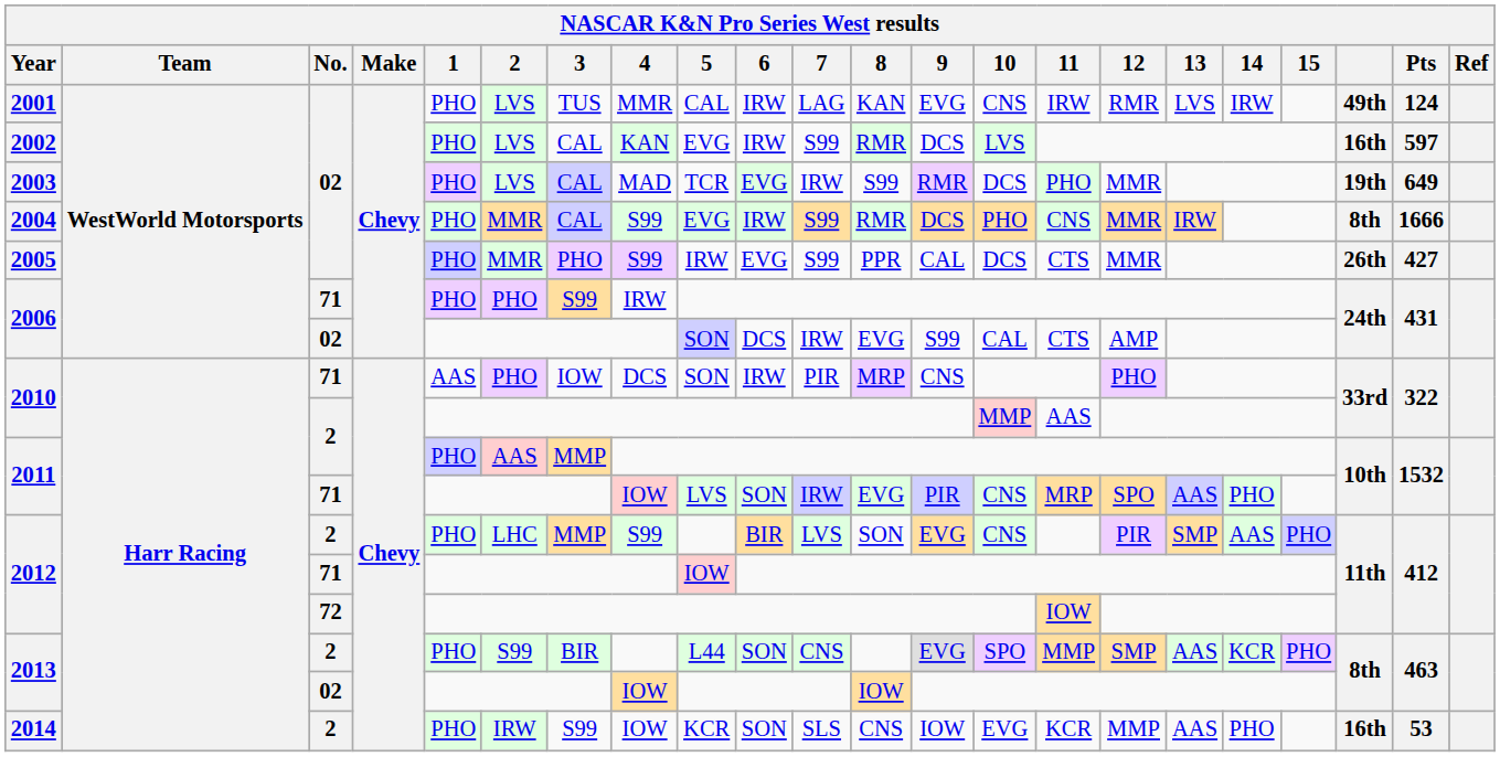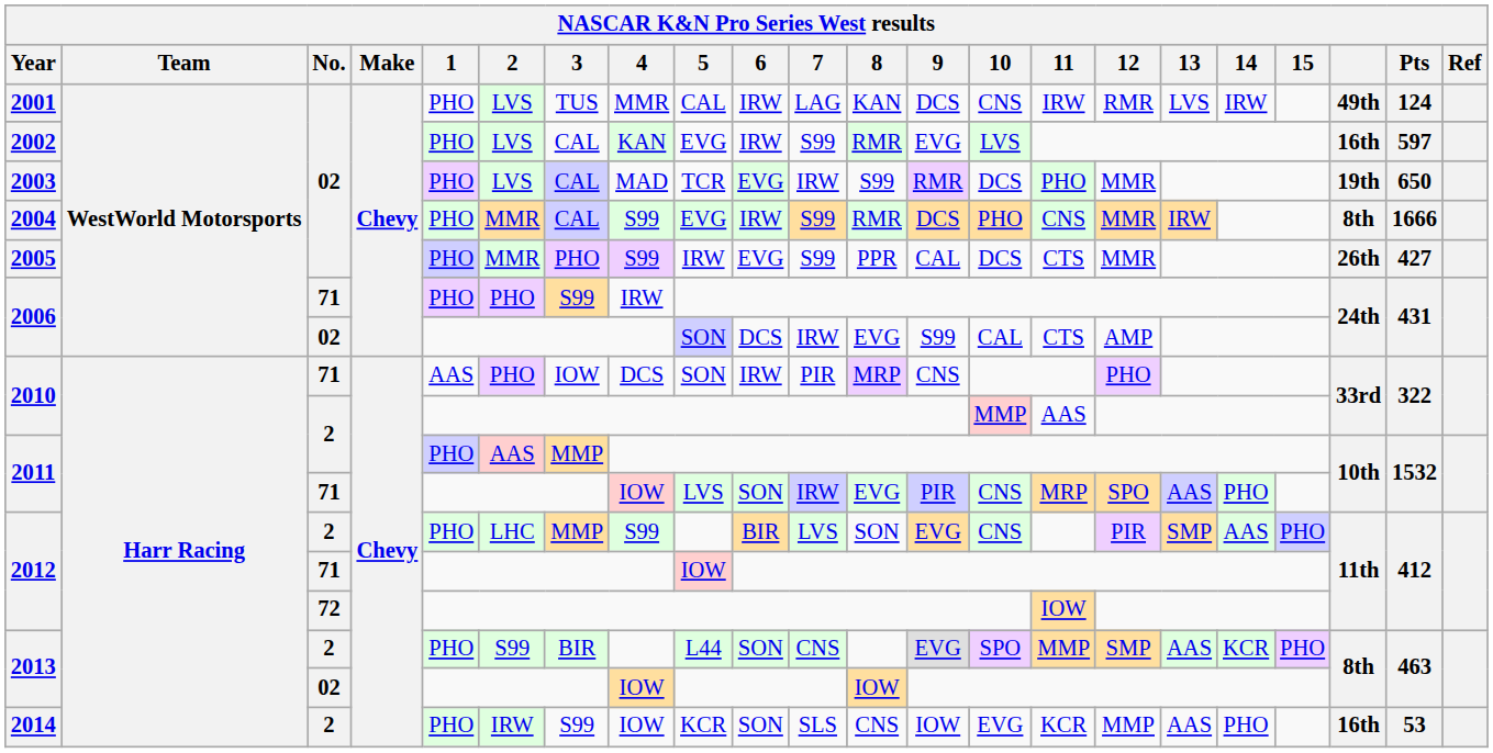 <table class="wikitable" style="text-align:center; font-size:75%">
 <tr>
 <th colspan=23><a href='#'>NASCAR K&N Pro Series West</a> results</th>
 </tr>
 <tr>
 <th>Year</th>
 <th>Team</th>
 <th>No.</th>
 <th>Make</th>
 <th>1</th>
 <th>2</th>
 <th>3</th>
 <th>4</th>
 <th>5</th>
 <th>6</th>
 <th>7</th>
 <th>8</th>
 <th>9</th>
 <th>10</th>
 <th>11</th>
 <th>12</th>
 <th>13</th>
 <th>14</th>
 <th>15</th>
 <th></th>
 <th>Pts</th>
 <th>Ref</th>
 </tr>
 <tr>
 <th><a href='#'>2001</a></th>
 <th rowspan=7>WestWorld Motorsports</th>
 <th rowspan=5>02</th>
 <th rowspan=7><a href='#'>Chevy</a></th>
 <td><a href='#'>PHO</a></td>
 <td style="background:#DFFFDF;"><a href='#'>LVS</a><br></td>
 <td><a href='#'>TUS</a></td>
 <td><a href='#'>MMR</a></td>
 <td><a href='#'>CAL</a></td>
 <td><a href='#'>IRW</a></td>
 <td><a href='#'>LAG</a></td>
 <td><a href='#'>KAN</a></td>
-<td><a href='#'>EVG</a></td>
+<td><a href='#'>DCS</a></td>
 <td><a href='#'>CNS</a></td>
 <td><a href='#'>IRW</a></td>
 <td><a href='#'>RMR</a></td>
 <td><a href='#'>LVS</a></td>
 <td><a href='#'>IRW</a></td>
 <td></td>
 <th>49th</th>
 <th>124</th>
 <th></th>
 </tr>
 <tr>
 <th><a href='#'>2002</a></th>
 <td style="background:#DFFFDF;"><a href='#'>PHO</a><br></td>
 <td style="background:#DFFFDF;"><a href='#'>LVS</a><br></td>
 <td><a href='#'>CAL</a></td>
 <td style="background:#DFFFDF;"><a href='#'>KAN</a><br></td>
 <td><a href='#'>EVG</a></td>
 <td><a href='#'>IRW</a></td>
 <td><a href='#'>S99</a></td>
 <td style="background:#DFFFDF;"><a href='#'>RMR</a><br></td>
-<td><a href='#'>DCS</a></td>
+<td><a href='#'>EVG</a></td>
 <td style="background:#DFFFDF;"><a href='#'>LVS</a><br></td>
 <td colspan=5></td>
 <th>16th</th>
 <th>597</th>
 <th></th>
 </tr>
 <tr>
 <th><a href='#'>2003</a></th>
 <td style="background:#EFCFFF;"><a href='#'>PHO</a><br></td>
 <td style="background:#DFFFDF;"><a href='#'>LVS</a><br></td>
 <td style="background:#CFCFFF;"><a href='#'>CAL</a><br></td>
 <td><a href='#'>MAD</a></td>
 <td><a href='#'>TCR</a></td>
 <td style="background:#DFFFDF;"><a href='#'>EVG</a><br></td>
 <td><a href='#'>IRW</a></td>
 <td><a href='#'>S99</a></td>
 <td style="background:#EFCFFF;"><a href='#'>RMR</a><br></td>
 <td><a href='#'>DCS</a></td>
 <td style="background:#DFFFDF;"><a href='#'>PHO</a><br></td>
 <td><a href='#'>MMR</a></td>
 <td colspan=3></td>
 <th>19th</th>
-<th>649</th>
+<th>650</th>
 <th></th>
 </tr>
 <tr>
 <th><a href='#'>2004</a></th>
 <td style="background:#DFFFDF;"><a href='#'>PHO</a><br></td>
 <td style="background:#FFDF9F;"><a href='#'>MMR</a><br></td>
 <td style="background:#CFCFFF;"><a href='#'>CAL</a><br></td>
 <td style="background:#DFFFDF;"><a href='#'>S99</a><br></td>
 <td style="background:#DFFFDF;"><a href='#'>EVG</a><br></td>
 <td style="background:#DFFFDF;"><a href='#'>IRW</a><br></td>
 <td style="background:#FFDF9F;"><a href='#'>S99</a><br></td>
 <td style="background:#DFFFDF;"><a href='#'>RMR</a><br></td>
 <td style="background:#FFDF9F;"><a href='#'>DCS</a><br></td>
 <td style="background:#FFDF9F;"><a href='#'>PHO</a><br></td>
 <td style="background:#DFFFDF;"><a href='#'>CNS</a><br></td>
 <td style="background:#FFDF9F;"><a href='#'>MMR</a><br></td>
 <td style="background:#FFDF9F;"><a href='#'>IRW</a><br></td>
 <td colspan=2></td>
 <th>8th</th>
 <th>1666</th>
 <th></th>
 </tr>
 <tr>
 <th><a href='#'>2005</a></th>
 <td style="background:#CFCFFF;"><a href='#'>PHO</a><br></td>
 <td style="background:#DFFFDF;"><a href='#'>MMR</a><br></td>
 <td style="background:#EFCFFF;"><a href='#'>PHO</a><br></td>
 <td style="background:#EFCFFF;"><a href='#'>S99</a><br></td>
 <td><a href='#'>IRW</a></td>
 <td><a href='#'>EVG</a></td>
 <td><a href='#'>S99</a></td>
 <td><a href='#'>PPR</a></td>
 <td><a href='#'>CAL</a></td>
 <td><a href='#'>DCS</a></td>
 <td><a href='#'>CTS</a></td>
 <td><a href='#'>MMR</a></td>
 <td colspan=3></td>
 <th>26th</th>
 <th>427</th>
 <th></th>
 </tr>
 <tr>
 <th rowspan=2><a href='#'>2006</a></th>
 <th>71</th>
 <td style="background:#EFCFFF;"><a href='#'>PHO</a><br></td>
 <td style="background:#EFCFFF;"><a href='#'>PHO</a><br></td>
 <td style="background:#FFDF9F;"><a href='#'>S99</a><br></td>
 <td><a href='#'>IRW</a></td>
 <td colspan=11></td>
 <th rowspan=2>24th</th>
 <th rowspan=2>431</th>
 <th rowspan=2></th>
 </tr>
 <tr>
 <th>02</th>
 <td colspan=4></td>
 <td style="background:#CFCFFF;"><a href='#'>SON</a><br></td>
 <td><a href='#'>DCS</a></td>
 <td><a href='#'>IRW</a></td>
 <td><a href='#'>EVG</a></td>
 <td><a href='#'>S99</a></td>
 <td><a href='#'>CAL</a></td>
 <td><a href='#'>CTS</a></td>
 <td><a href='#'>AMP</a></td>
 <td colspan=3></td>
 </tr>
 <tr>
 <th rowspan=2><a href='#'>2010</a></th>
 <th rowspan=10><a href='#'>Harr Racing</a></th>
 <th>71</th>
 <th rowspan=10><a href='#'>Chevy</a></th>
 <td><a href='#'>AAS</a></td>
 <td style="background:#EFCFFF;"><a href='#'>PHO</a><br></td>
 <td><a href='#'>IOW</a></td>
 <td><a href='#'>DCS</a></td>
 <td><a href='#'>SON</a></td>
 <td><a href='#'>IRW</a></td>
 <td><a href='#'>PIR</a></td>
 <td style="background:#EFCFFF;"><a href='#'>MRP</a><br></td>
 <td><a href='#'>CNS</a></td>
 <td colspan=2></td>
 <td style="background:#EFCFFF;"><a href='#'>PHO</a><br></td>
 <td colspan=3></td>
 <th rowspan=2>33rd</th>
 <th rowspan=2>322</th>
 <th rowspan=2></th>
 </tr>
 <tr>
 <th rowspan=2>2</th>
 <td colspan=9></td>
 <td style="background:#FFCFCF;"><a href='#'>MMP</a><br></td>
 <td><a href='#'>AAS</a></td>
 <td colspan=4></td>
 </tr>
 <tr>
 <th rowspan=2><a href='#'>2011</a></th>
 <td style="background:#CFCFFF;"><a href='#'>PHO</a><br></td>
 <td style="background:#FFCFCF;"><a href='#'>AAS</a><br></td>
 <td style="background:#FFDF9F;"><a href='#'>MMP</a><br></td>
 <td colspan=12></td>
 <th rowspan=2>10th</th>
 <th rowspan=2>1532</th>
 <th rowspan=2></th>
 </tr>
 <tr>
 <th>71</th>
 <td colspan=3></td>
 <td style="background:#FFCFCF;"><a href='#'>IOW</a><br></td>
 <td style="background:#DFFFDF;"><a href='#'>LVS</a><br></td>
 <td style="background:#DFFFDF;"><a href='#'>SON</a><br></td>
 <td style="background:#CFCFFF;"><a href='#'>IRW</a><br></td>
 <td style="background:#DFFFDF;"><a href='#'>EVG</a><br></td>
 <td style="background:#CFCFFF;"><a href='#'>PIR</a><br></td>
 <td style="background:#DFFFDF;"><a href='#'>CNS</a><br></td>
 <td style="background:#FFDF9F;"><a href='#'>MRP</a><br></td>
 <td style="background:#FFDF9F;"><a href='#'>SPO</a><br></td>
 <td style="background:#CFCFFF;"><a href='#'>AAS</a><br></td>
 <td style="background:#DFFFDF;"><a href='#'>PHO</a><br></td>
 <td></td>
 </tr>
 <tr>
 <th rowspan=3><a href='#'>2012</a></th>
 <th>2</th>
 <td style="background:#DFFFDF;"><a href='#'>PHO</a><br></td>
 <td style="background:#DFFFDF;"><a href='#'>LHC</a><br></td>
 <td style="background:#FFDF9F;"><a href='#'>MMP</a><br></td>
 <td style="background:#DFFFDF;"><a href='#'>S99</a><br></td>
 <td></td>
 <td style="background:#FFDF9F;"><a href='#'>BIR</a><br></td>
 <td style="background:#DFFFDF;"><a href='#'>LVS</a><br></td>
 <td><a href='#'>SON</a></td>
 <td style="background:#FFDF9F;"><a href='#'>EVG</a><br></td>
 <td style="background:#DFFFDF;"><a href='#'>CNS</a><br></td>
 <td></td>
 <td style="background:#EFCFFF;"><a href='#'>PIR</a><br></td>
 <td style="background:#FFDF9F;"><a href='#'>SMP</a><br></td>
 <td style="background:#DFFFDF;"><a href='#'>AAS</a><br></td>
 <td style="background:#CFCFFF;"><a href='#'>PHO</a><br></td>
 <th rowspan=3>11th</th>
 <th rowspan=3>412</th>
 <th rowspan=3></th>
 </tr>
 <tr>
 <th>71</th>
 <td colspan=4></td>
 <td style="background:#FFCFCF;"><a href='#'>IOW</a><br></td>
 <td colspan=10></td>
 </tr>
 <tr>
 <th>72</th>
 <td colspan=10></td>
 <td style="background:#FFDF9F;"><a href='#'>IOW</a><br></td>
 <td colspan=4></td>
 </tr>
 <tr>
 <th rowspan=2><a href='#'>2013</a></th>
 <th>2</th>
 <td style="background:#DFFFDF;"><a href='#'>PHO</a><br></td>
 <td style="background:#DFFFDF;"><a href='#'>S99</a><br></td>
 <td style="background:#DFFFDF;"><a href='#'>BIR</a><br></td>
 <td></td>
 <td style="background:#DFFFDF;"><a href='#'>L44</a><br></td>
 <td style="background:#DFFFDF;"><a href='#'>SON</a><br></td>
 <td style="background:#DFFFDF;"><a href='#'>CNS</a><br></td>
 <td></td>
 <td style="background:#DFDFDF;"><a href='#'>EVG</a><br></td>
 <td style="background:#EFCFFF;"><a href='#'>SPO</a><br></td>
 <td style="background:#FFDF9F;"><a href='#'>MMP</a><br></td>
 <td style="background:#FFDF9F;"><a href='#'>SMP</a><br></td>
 <td style="background:#DFFFDF;"><a href='#'>AAS</a><br></td>
 <td style="background:#DFFFDF;"><a href='#'>KCR</a><br></td>
 <td style="background:#EFCFFF;"><a href='#'>PHO</a><br></td>
 <th rowspan=2>8th</th>
 <th rowspan=2>463</th>
 <th rowspan=2></th>
 </tr>
 <tr>
 <th>02</th>
 <td colspan=3></td>
 <td style="background:#FFDF9F;"><a href='#'>IOW</a><br></td>
 <td colspan=3></td>
 <td style="background:#FFDF9F;"><a href='#'>IOW</a><br></td>
 <td colspan=7></td>
 </tr>
 <tr>
 <th><a href='#'>2014</a></th>
 <th>2</th>
 <td style="background:#DFFFDF;"><a href='#'>PHO</a><br></td>
 <td style="background:#DFFFDF;"><a href='#'>IRW</a><br></td>
 <td><a href='#'>S99</a></td>
 <td><a href='#'>IOW</a></td>
 <td><a href='#'>KCR</a></td>
 <td><a href='#'>SON</a></td>
 <td><a href='#'>SLS</a></td>
 <td><a href='#'>CNS</a></td>
 <td><a href='#'>IOW</a></td>
 <td><a href='#'>EVG</a></td>
 <td><a href='#'>KCR</a></td>
 <td><a href='#'>MMP</a></td>
 <td><a href='#'>AAS</a></td>
 <td><a href='#'>PHO</a></td>
 <td></td>
 <th>16th</th>
 <th>53</th>
 <th></th>
 </tr>
 </table>
